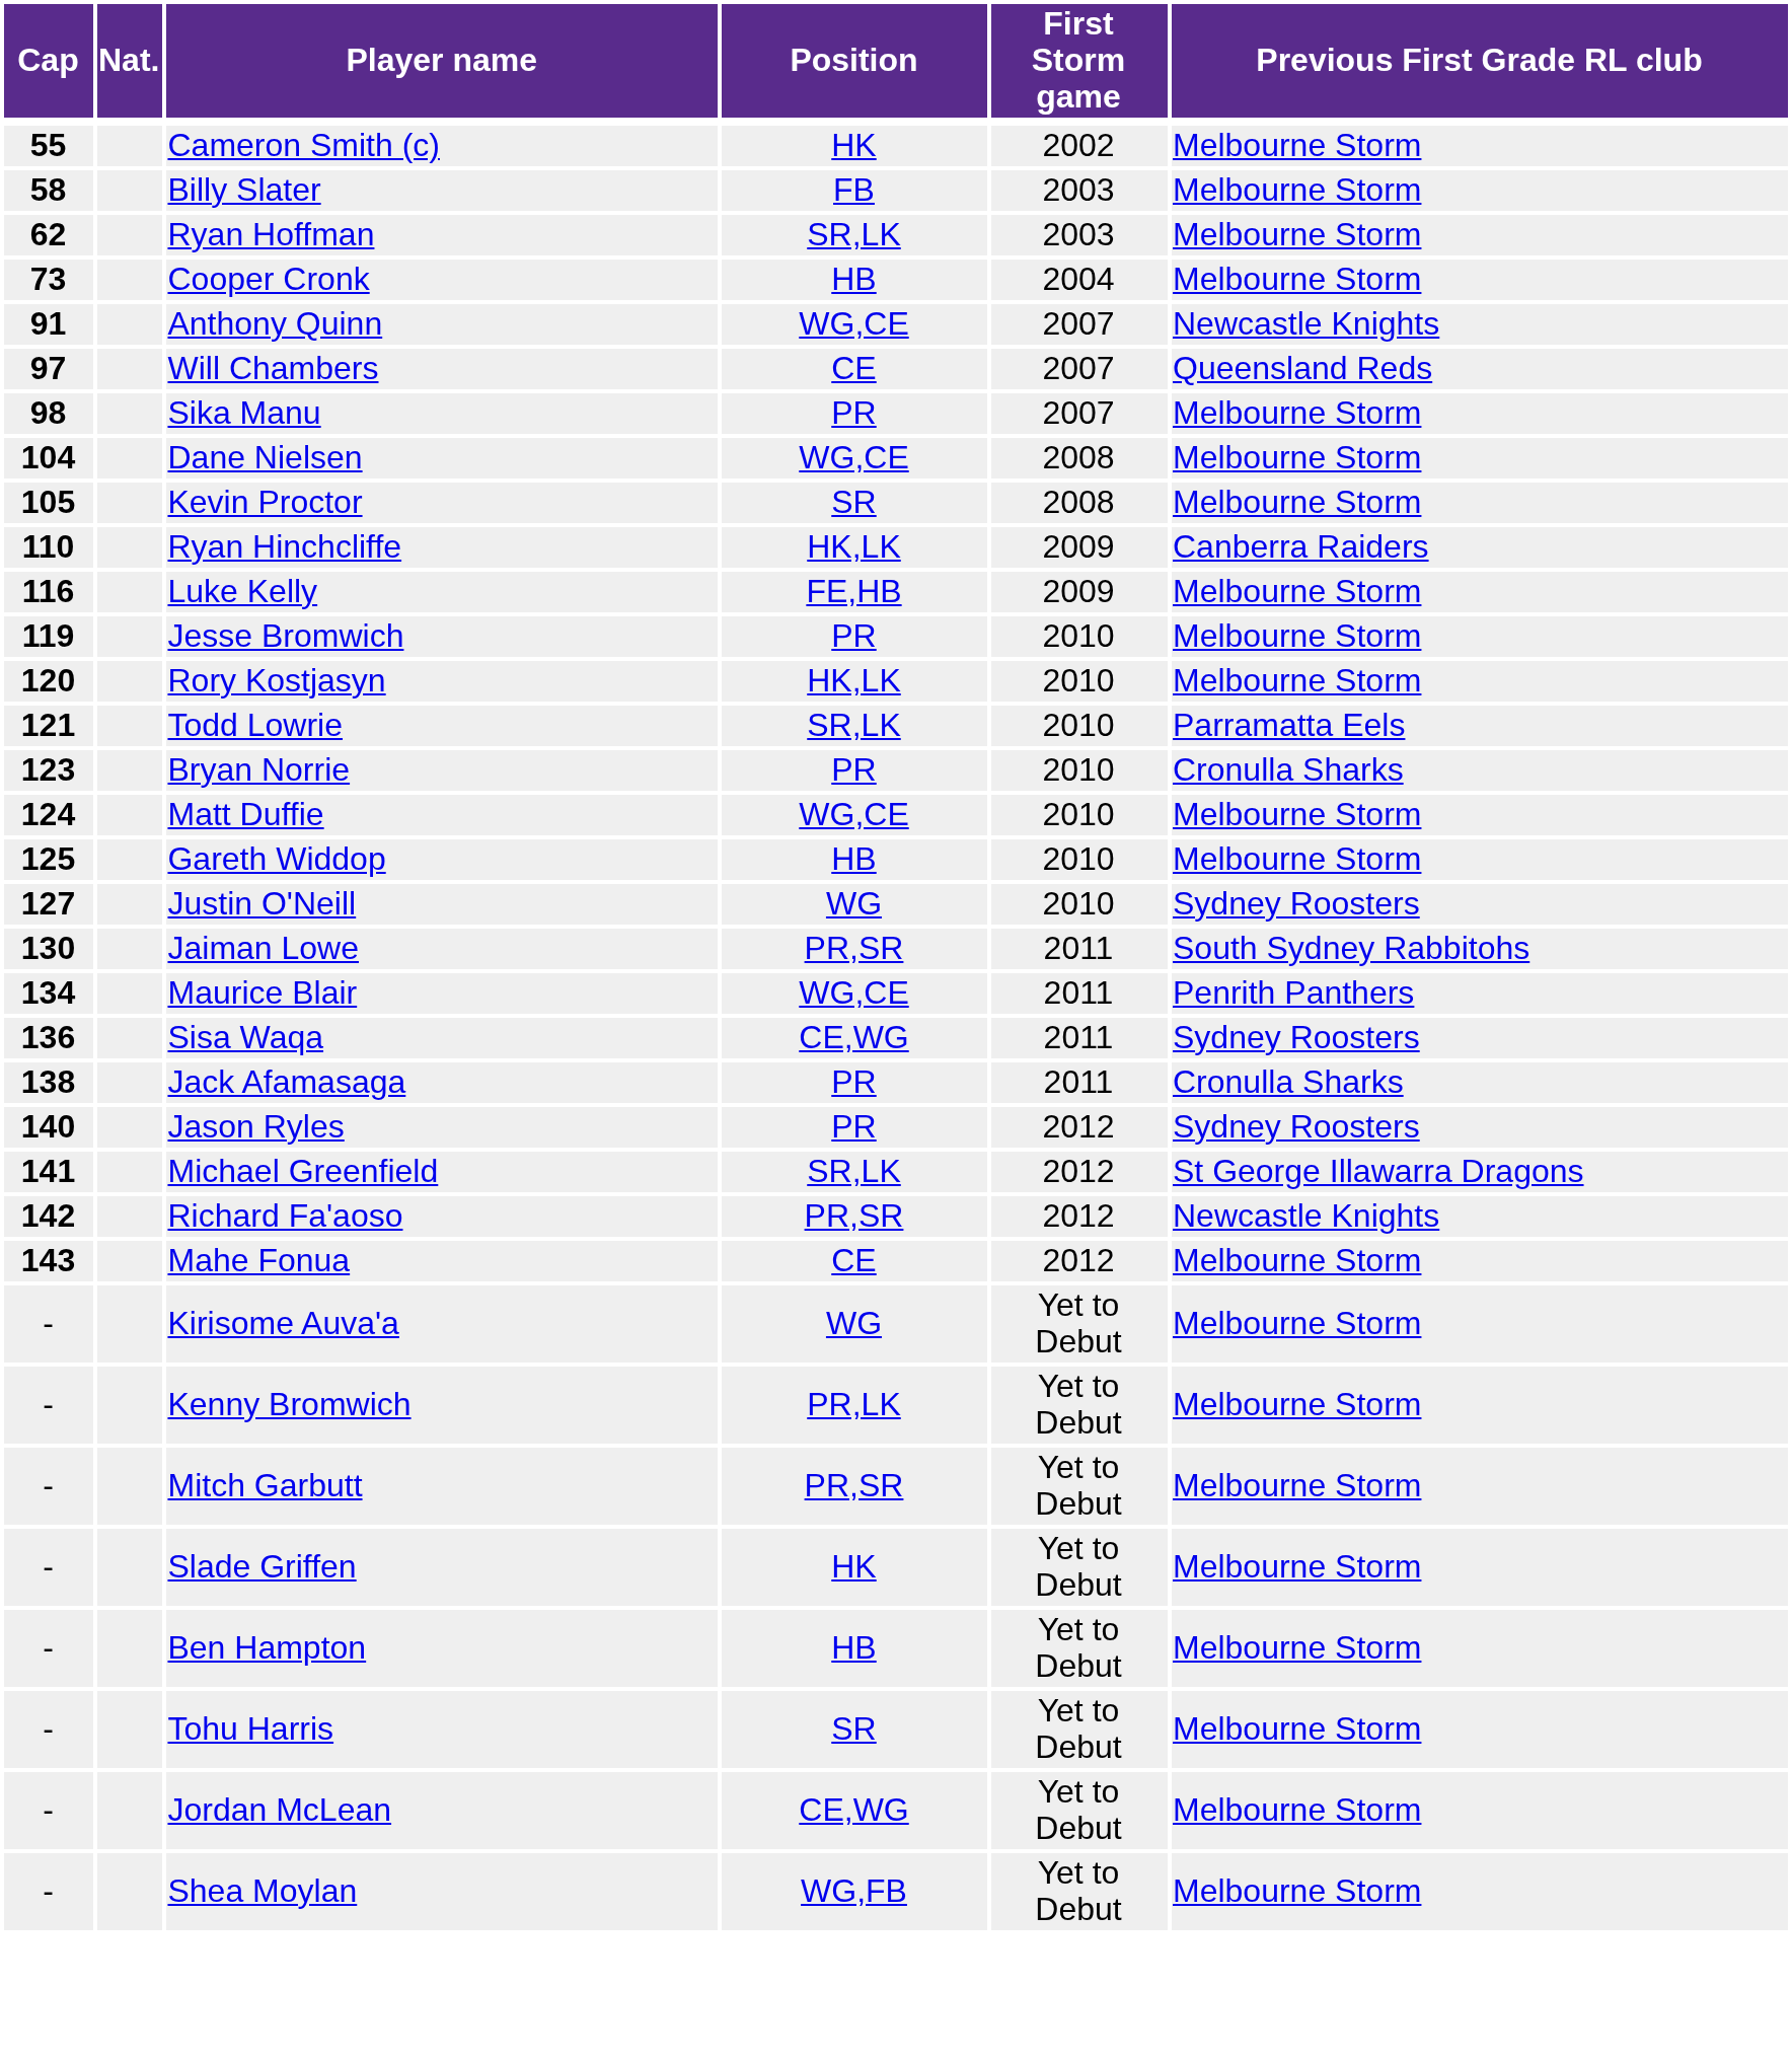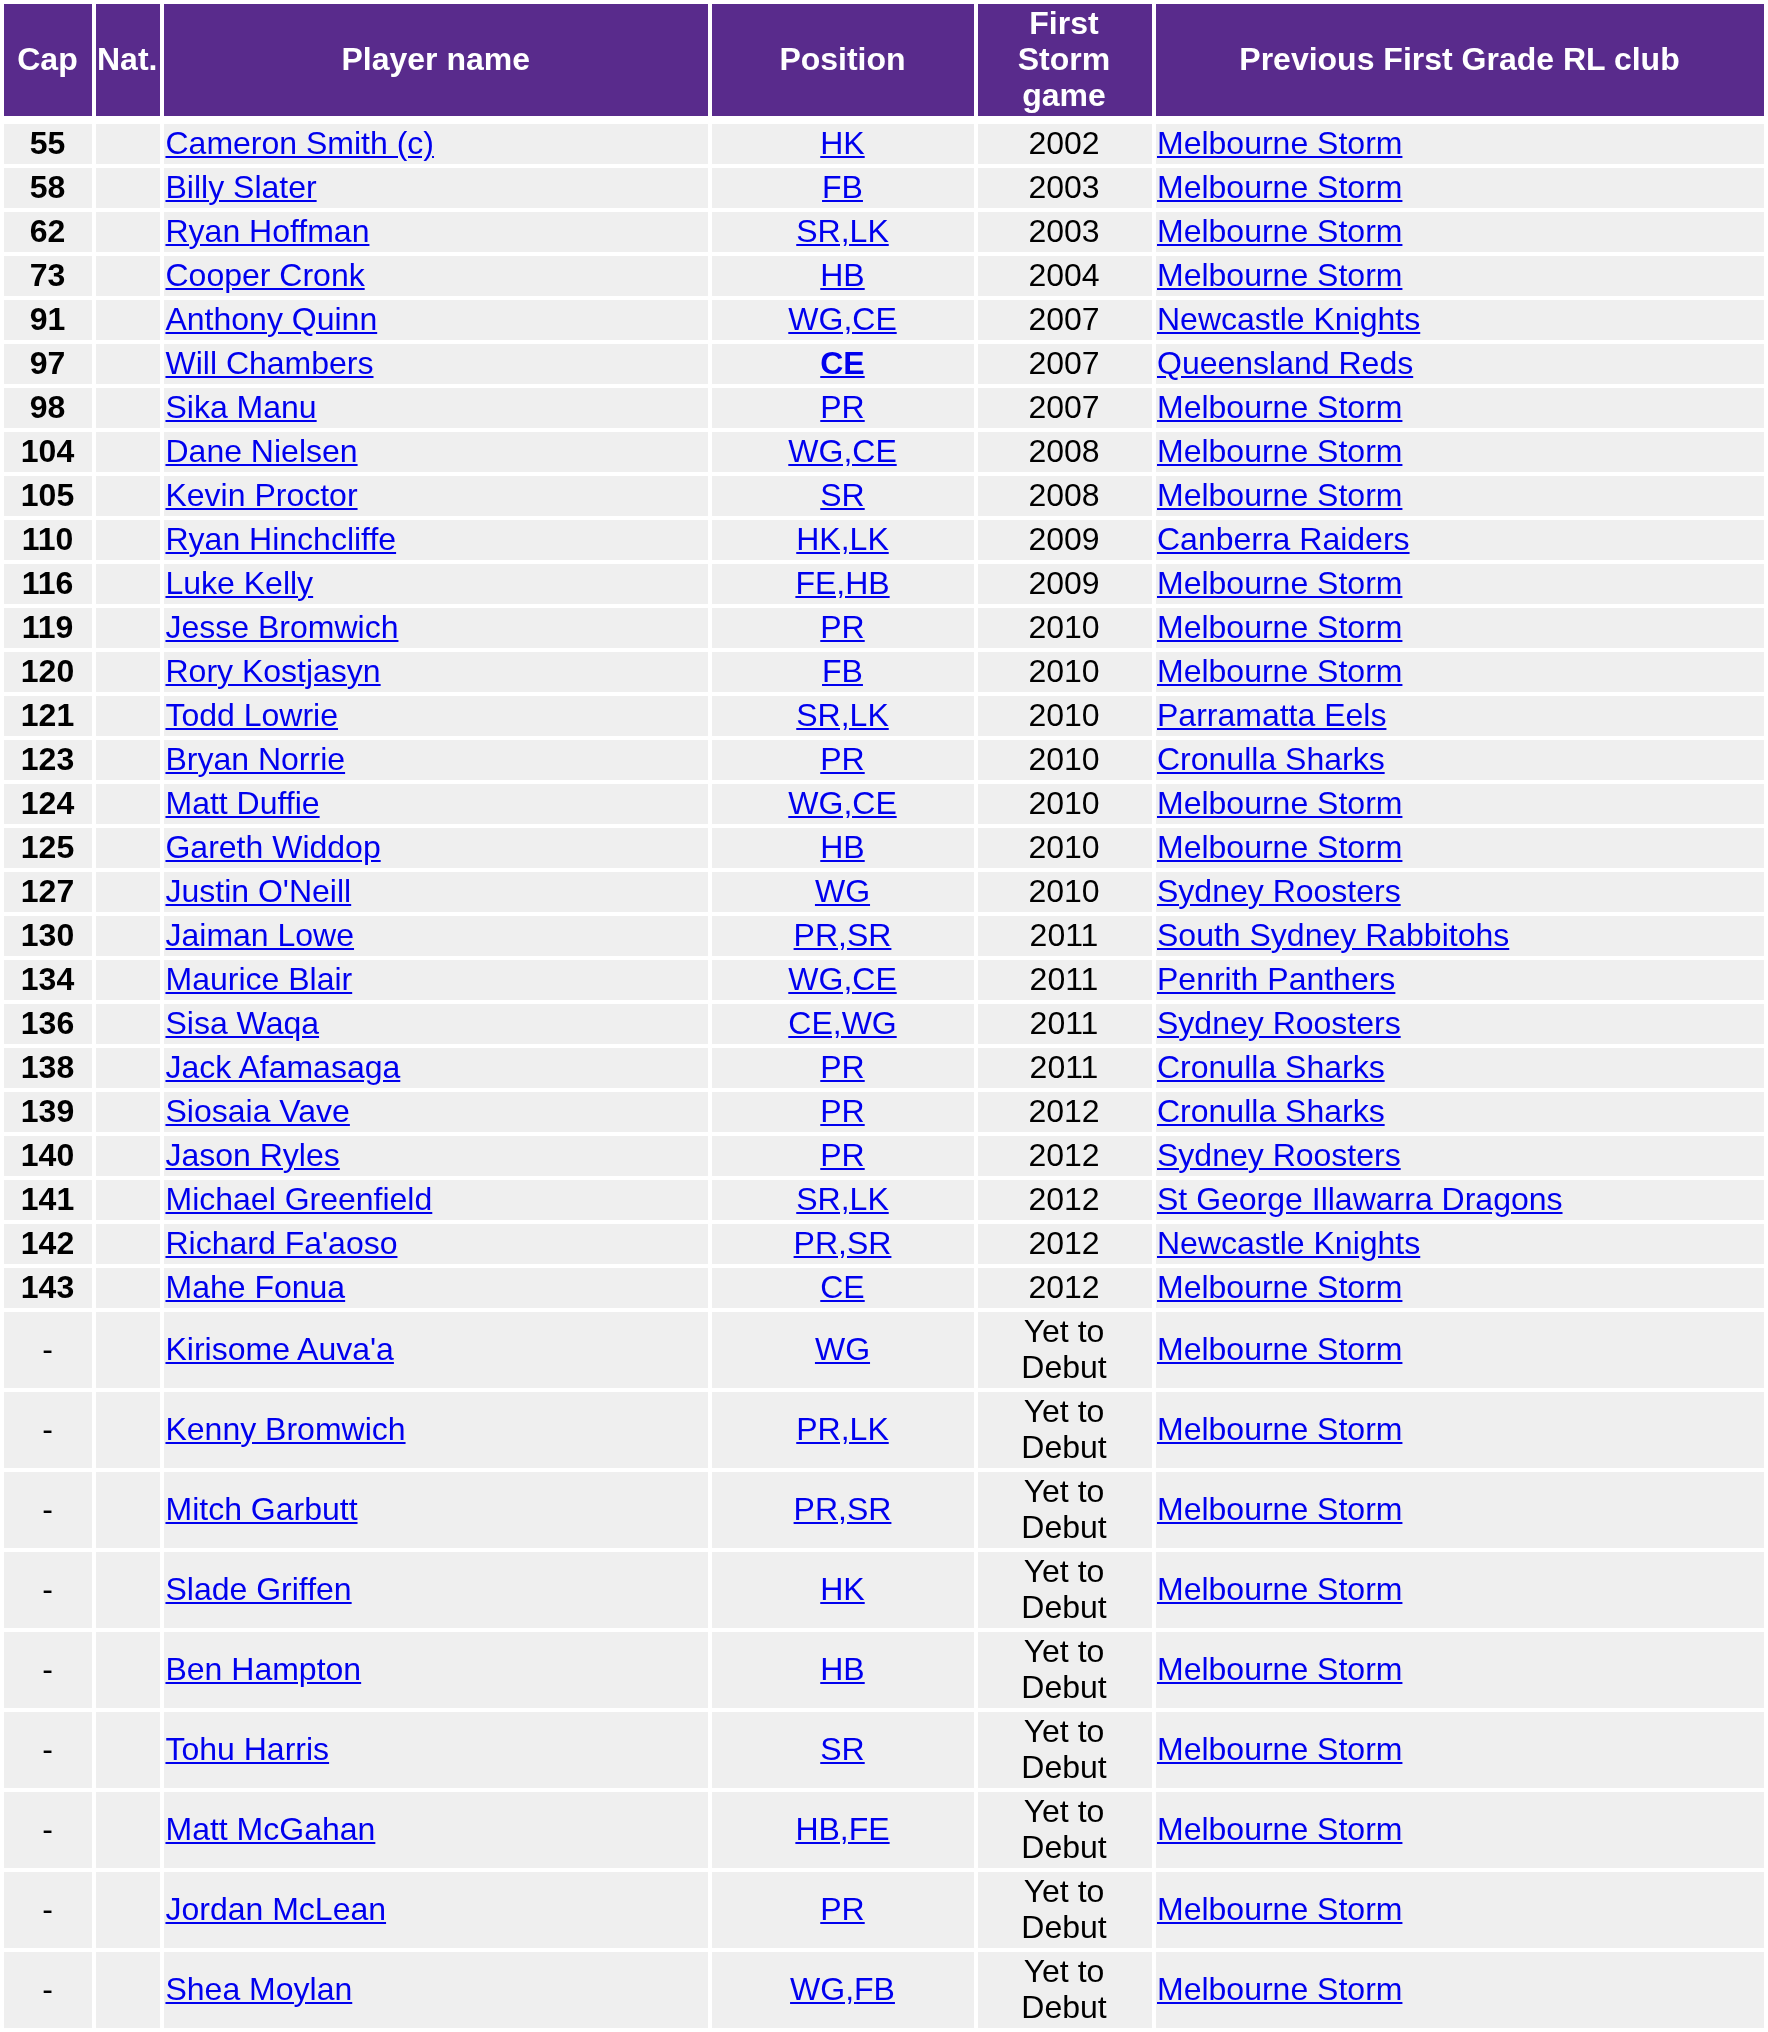 <table width=100%>
 <tr bgcolor="#592B8C"; style="color:#FFFFFF">
 <th width=5%>Cap</th>
 <th width=1%>Nat.</th>
 <th !width=30%>Player name</th>
 <th width=15%>Position</th>
 <th width=10%>First Storm game</th>
 <th width=35%>Previous First Grade RL club  </th>
 </tr>
 <tr>
 </tr>
 <tr bgcolor=#EFEFEF>
 <td align=center><strong>55</strong></td>
 <td align=center></td>
 <td><a href='#'>Cameron Smith (c)</a></td>
 <td align=center><a href='#'>HK</a></td>
 <td align=center>2002</td>
 <td> <a href='#'>Melbourne Storm</a></td>
 </tr>
 <tr bgcolor=#EFEFEF>
 <td align=center><strong>58</strong></td>
 <td align=center></td>
 <td><a href='#'>Billy Slater</a></td>
 <td align=center><a href='#'>FB</a></td>
 <td align=center>2003</td>
 <td> <a href='#'>Melbourne Storm</a></td>
 </tr>
 <tr bgcolor=#EFEFEF>
 <td align=center><strong>62</strong></td>
 <td align=center></td>
 <td><a href='#'>Ryan Hoffman</a></td>
 <td align=center><a href='#'>SR,LK</a></td>
 <td align=center>2003</td>
 <td> <a href='#'>Melbourne Storm</a></td>
 </tr>
 <tr bgcolor=#EFEFEF>
 <td align=center><strong>73</strong></td>
 <td align=center></td>
 <td><a href='#'>Cooper Cronk</a></td>
 <td align=center><a href='#'>HB</a></td>
 <td align=center>2004</td>
 <td> <a href='#'>Melbourne Storm</a></td>
 </tr>
 <tr bgcolor=#EFEFEF>
 <td align=center><strong>91</strong></td>
 <td align=center></td>
 <td><a href='#'>Anthony Quinn</a></td>
 <td align=center><a href='#'>WG,CE</a></td>
 <td align=center>2007</td>
 <td> <a href='#'>Newcastle Knights</a></td>
 </tr>
 <tr bgcolor=#EFEFEF>
 <td align=center><strong>97</strong></td>
 <td align=center></td>
 <td><a href='#'>Will Chambers</a></td>
-<td align=center><a href='#'>CE</a></td>
+<td align=center><strong><a href='#'>CE</a></strong></td>
 <td align=center>2007</td>
 <td> <a href='#'>Queensland Reds</a></td>
 </tr>
 <tr bgcolor=#EFEFEF>
 <td align=center><strong>98</strong></td>
 <td align=center></td>
 <td><a href='#'>Sika Manu</a></td>
 <td align=center><a href='#'>PR</a></td>
 <td align=center>2007</td>
 <td> <a href='#'>Melbourne Storm</a></td>
 </tr>
 <tr bgcolor=#EFEFEF>
 <td align=center><strong>104</strong></td>
 <td align=center></td>
 <td><a href='#'>Dane Nielsen</a></td>
 <td align=center><a href='#'>WG,CE</a></td>
 <td align=center>2008</td>
 <td> <a href='#'>Melbourne Storm</a></td>
 </tr>
 <tr bgcolor=#EFEFEF>
 <td align=center><strong>105</strong></td>
 <td align=center></td>
 <td><a href='#'>Kevin Proctor</a></td>
 <td align=center><a href='#'>SR</a></td>
 <td align=center>2008</td>
 <td> <a href='#'>Melbourne Storm</a></td>
 </tr>
 <tr bgcolor=#EFEFEF>
 <td align=center><strong>110</strong></td>
 <td align=center></td>
 <td><a href='#'>Ryan Hinchcliffe</a></td>
 <td align=center><a href='#'>HK,LK</a></td>
 <td align=center>2009</td>
 <td> <a href='#'>Canberra Raiders</a></td>
 </tr>
 <tr bgcolor=#EFEFEF>
 <td align=center><strong>116</strong></td>
 <td align=center></td>
 <td><a href='#'>Luke Kelly</a></td>
 <td align=center><a href='#'>FE,HB</a></td>
 <td align=center>2009</td>
 <td> <a href='#'>Melbourne Storm</a></td>
 </tr>
 <tr bgcolor=#EFEFEF>
 <td align=center><strong>119</strong></td>
 <td align=center></td>
 <td><a href='#'>Jesse Bromwich</a></td>
 <td align=center><a href='#'>PR</a></td>
 <td align=center>2010</td>
 <td> <a href='#'>Melbourne Storm</a></td>
 </tr>
 <tr bgcolor=#EFEFEF>
 <td align=center><strong>120</strong></td>
 <td align=center></td>
 <td><a href='#'>Rory Kostjasyn</a></td>
-<td align=center><a href='#'>HK,LK</a></td>
+<td align=center><a href='#'>FB</a></td>
 <td align=center>2010</td>
 <td> <a href='#'>Melbourne Storm</a></td>
 </tr>
 <tr bgcolor=#EFEFEF>
 <td align=center><strong>121</strong></td>
 <td align=center></td>
 <td><a href='#'>Todd Lowrie</a></td>
 <td align=center><a href='#'>SR,LK</a></td>
 <td align=center>2010</td>
 <td> <a href='#'>Parramatta Eels</a></td>
 </tr>
 <tr bgcolor=#EFEFEF>
 <td align=center><strong>123</strong></td>
 <td align=center></td>
 <td><a href='#'>Bryan Norrie</a></td>
 <td align=center><a href='#'>PR</a></td>
 <td align=center>2010</td>
 <td> <a href='#'>Cronulla Sharks</a></td>
 </tr>
 <tr bgcolor=#EFEFEF>
 <td align=center><strong>124</strong></td>
 <td align=center></td>
 <td><a href='#'>Matt Duffie</a></td>
 <td align=center><a href='#'>WG,CE</a></td>
 <td align=center>2010</td>
 <td> <a href='#'>Melbourne Storm</a></td>
 </tr>
 <tr bgcolor=#EFEFEF>
 <td align=center><strong>125</strong></td>
 <td align=center></td>
 <td><a href='#'>Gareth Widdop</a></td>
 <td align=center><a href='#'>HB</a></td>
 <td align=center>2010</td>
 <td> <a href='#'>Melbourne Storm</a></td>
 </tr>
 <tr bgcolor=#EFEFEF>
 <td align=center><strong>127</strong></td>
 <td align=center></td>
 <td><a href='#'>Justin O'Neill</a></td>
 <td align=center><a href='#'>WG</a></td>
 <td align=center>2010</td>
 <td> <a href='#'>Sydney Roosters</a></td>
 </tr>
 <tr bgcolor=#EFEFEF>
 <td align=center><strong>130</strong></td>
 <td align=center></td>
 <td><a href='#'>Jaiman Lowe</a></td>
 <td align=center><a href='#'>PR,SR</a></td>
 <td align=center>2011</td>
 <td> <a href='#'>South Sydney Rabbitohs</a></td>
 </tr>
 <tr bgcolor=#EFEFEF>
 <td align=center><strong>134</strong></td>
 <td align=center></td>
 <td><a href='#'>Maurice Blair</a></td>
 <td align=center><a href='#'>WG,CE</a></td>
 <td align=center>2011</td>
 <td> <a href='#'>Penrith Panthers</a></td>
 </tr>
 <tr bgcolor=#EFEFEF>
 <td align=center><strong>136</strong></td>
 <td align=center></td>
 <td><a href='#'>Sisa Waqa</a></td>
 <td align=center><a href='#'>CE,WG</a></td>
 <td align=center>2011</td>
 <td> <a href='#'>Sydney Roosters</a></td>
 </tr>
 <tr bgcolor=#EFEFEF>
 <td align=center><strong>138</strong></td>
 <td align=center></td>
 <td><a href='#'>Jack Afamasaga</a></td>
 <td align=center><a href='#'>PR</a></td>
 <td align=center>2011</td>
+<td> <a href='#'>Cronulla Sharks</a></td>
+</tr>
+<tr bgcolor=#EFEFEF>
+<td align=center><strong>139</strong></td>
+<td align=center></td>
+<td><a href='#'>Siosaia Vave</a></td>
+<td align=center><a href='#'>PR</a></td>
+<td align=center>2012</td>
 <td> <a href='#'>Cronulla Sharks</a></td>
 </tr>
 <tr bgcolor=#EFEFEF>
 <td align=center><strong>140</strong></td>
 <td align=center></td>
 <td><a href='#'>Jason Ryles</a></td>
 <td align=center><a href='#'>PR</a></td>
 <td align=center>2012</td>
 <td> <a href='#'>Sydney Roosters</a></td>
 </tr>
 <tr bgcolor=#EFEFEF>
 <td align=center><strong>141</strong></td>
 <td align=center></td>
 <td><a href='#'>Michael Greenfield</a></td>
 <td align=center><a href='#'>SR,LK</a></td>
 <td align=center>2012</td>
 <td> <a href='#'>St George Illawarra Dragons</a></td>
 </tr>
 <tr bgcolor=#EFEFEF>
 <td align=center><strong>142</strong></td>
 <td align=center></td>
 <td><a href='#'>Richard Fa'aoso</a></td>
 <td align=center><a href='#'>PR,SR</a></td>
 <td align=center>2012</td>
 <td> <a href='#'>Newcastle Knights</a></td>
 </tr>
 <tr bgcolor=#EFEFEF>
 <td align=center><strong>143</strong></td>
 <td align=center></td>
 <td><a href='#'>Mahe Fonua</a></td>
 <td align=center><a href='#'>CE</a></td>
 <td align=center>2012</td>
 <td> <a href='#'>Melbourne Storm</a></td>
 </tr>
 <tr bgcolor=#EFEFEF>
 <td align=center>-</td>
 <td align=center></td>
 <td><a href='#'>Kirisome Auva'a</a></td>
 <td align=center><a href='#'>WG</a></td>
 <td align=center>Yet to Debut</td>
 <td> <a href='#'>Melbourne Storm</a></td>
 </tr>
 <tr bgcolor=#EFEFEF>
 <td align=center>-</td>
 <td align=center></td>
 <td><a href='#'>Kenny Bromwich</a></td>
 <td align=center><a href='#'>PR,LK</a></td>
 <td align=center>Yet to Debut</td>
 <td> <a href='#'>Melbourne Storm</a></td>
 </tr>
 <tr bgcolor=#EFEFEF>
 <td align=center>-</td>
 <td align=center></td>
 <td><a href='#'>Mitch Garbutt</a></td>
 <td align=center><a href='#'>PR,SR</a></td>
 <td align=center>Yet to Debut</td>
 <td> <a href='#'>Melbourne Storm</a></td>
 </tr>
 <tr bgcolor=#EFEFEF>
 <td align=center>-</td>
 <td align=center></td>
 <td><a href='#'>Slade Griffen</a></td>
 <td align=center><a href='#'>HK</a></td>
 <td align=center>Yet to Debut</td>
 <td> <a href='#'>Melbourne Storm</a></td>
 </tr>
 <tr bgcolor=#EFEFEF>
 <td align=center>-</td>
 <td align=center></td>
 <td><a href='#'>Ben Hampton</a></td>
 <td align=center><a href='#'>HB</a></td>
 <td align=center>Yet to Debut</td>
 <td> <a href='#'>Melbourne Storm</a></td>
 </tr>
 <tr bgcolor=#EFEFEF>
 <td align=center>-</td>
 <td align=center></td>
 <td><a href='#'>Tohu Harris</a></td>
 <td align=center><a href='#'>SR</a></td>
 <td align=center>Yet to Debut</td>
 <td> <a href='#'>Melbourne Storm</a></td>
 </tr>
 <tr bgcolor=#EFEFEF>
 <td align=center>-</td>
 <td align=center></td>
+<td><a href='#'>Matt McGahan</a></td>
+<td align=center><a href='#'>HB,FE</a></td>
+<td align=center>Yet to Debut</td>
+<td> <a href='#'>Melbourne Storm</a></td>
+</tr>
+<tr bgcolor=#EFEFEF>
+<td align=center>-</td>
+<td align=center></td>
 <td><a href='#'>Jordan McLean</a></td>
-<td align=center><a href='#'>CE,WG</a></td>
+<td align=center><a href='#'>PR</a></td>
 <td align=center>Yet to Debut</td>
 <td> <a href='#'>Melbourne Storm</a></td>
 </tr>
 <tr bgcolor=#EFEFEF>
 <td align=center>-</td>
 <td align=center></td>
 <td><a href='#'>Shea Moylan</a></td>
 <td align=center><a href='#'>WG,FB</a></td>
 <td align=center>Yet to Debut</td>
 <td> <a href='#'>Melbourne Storm</a></td>
 </tr>
 <tr>
 </tr>
 </table>
